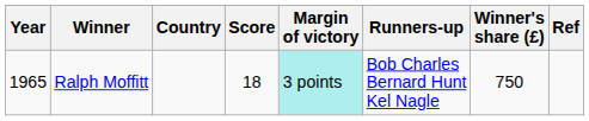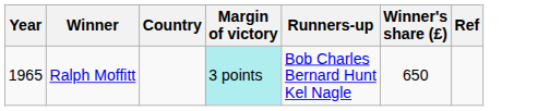 <table class="wikitable">
 <tr>
 <th>Year</th>
 <th>Winner</th>
 <th>Country</th>
-<th>Score</th>
 <th>Margin<br>of victory</th>
 <th>Runners-up</th>
 <th>Winner's<br>share (£)</th>
 <th>Ref</th>
 </tr>
 <tr>
 <td>1965</td>
 <td><a href='#'>Ralph Moffitt</a></td>
 <td></td>
-<td align=center>18</td>
 <td style="background: paleturquoise;">3 points</td>
 <td> <a href='#'>Bob Charles</a><br> <a href='#'>Bernard Hunt</a><br> <a href='#'>Kel Nagle</a></td>
-<td align=center>750</td>
+<td align=center>650</td>
 <td></td>
 </tr>
 </table>
